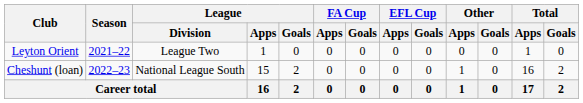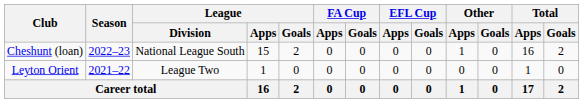 <table class="wikitable" style="text-align:center">
 <tr>
 <th rowspan="2">Club</th>
 <th rowspan="2">Season</th>
 <th colspan="3">League</th>
 <th colspan="2"><a href='#'>FA Cup</a></th>
 <th colspan="2"><a href='#'>EFL Cup</a></th>
 <th colspan="2">Other</th>
 <th colspan="2">Total</th>
 </tr>
 <tr>
 <th>Division</th>
 <th>Apps</th>
 <th>Goals</th>
 <th>Apps</th>
 <th>Goals</th>
 <th>Apps</th>
 <th>Goals</th>
 <th>Apps</th>
 <th>Goals</th>
 <th>Apps</th>
 <th>Goals</th>
 </tr>
 <tr>
+<td><a href='#'>Cheshunt</a> (loan)</td>
+<td><a href='#'>2022–23</a></td>
+<td>National League South</td>
+<td>15</td>
+<td>2</td>
+<td>0</td>
+<td>0</td>
+<td>0</td>
+<td>0</td>
+<td>1</td>
+<td>0</td>
+<td>16</td>
+<td>2</td>
+</tr>
+<tr>
 <td><a href='#'>Leyton Orient</a></td>
 <td><a href='#'>2021–22</a></td>
 <td>League Two</td>
 <td>1</td>
 <td>0</td>
 <td>0</td>
 <td>0</td>
 <td>0</td>
 <td>0</td>
 <td>0</td>
 <td>0</td>
 <td>1</td>
 <td>0</td>
 </tr>
 <tr>
-<td><a href='#'>Cheshunt</a> (loan)</td>
-<td><a href='#'>2022–23</a></td>
-<td>National League South</td>
-<td>15</td>
-<td>2</td>
-<td>0</td>
-<td>0</td>
-<td>0</td>
-<td>0</td>
-<td>1</td>
-<td>0</td>
-<td>16</td>
-<td>2</td>
-</tr>
-<tr>
 <th colspan="3">Career total</th>
 <th>16</th>
 <th>2</th>
 <th>0</th>
 <th>0</th>
 <th>0</th>
 <th>0</th>
 <th>1</th>
 <th>0</th>
 <th>17</th>
 <th>2</th>
 </tr>
 </table>
